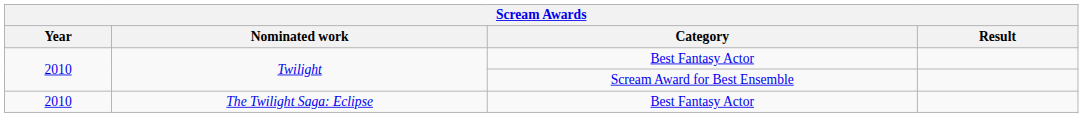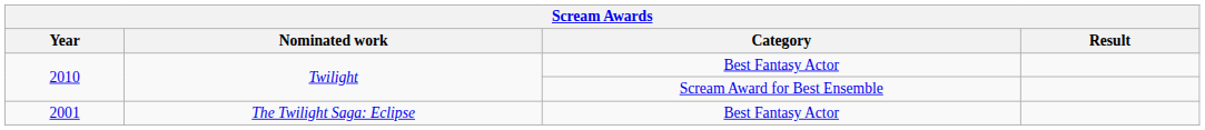 <table width="100%" class="wikitable">
 <tr>
 <th colspan="4" align="center"><strong><a href='#'>Scream Awards</a></strong></th>
 </tr>
 <tr>
 <th width="10%">Year</th>
 <th width="35%">Nominated work</th>
 <th width="40%">Category</th>
 <th width="15%">Result</th>
 </tr>
 <tr>
 <td rowspan="2" style="text-align:center;"><a href='#'>2010</a></td>
 <td rowspan="2" style="text-align:center;"><em><a href='#'>Twilight</a></em></td>
 <td style="text-align:center;"><a href='#'>Best Fantasy Actor</a></td>
 <td></td>
 </tr>
 <tr>
 <td style="text-align:center;"><a href='#'>Scream Award for Best Ensemble</a></td>
 <td></td>
 </tr>
 <tr>
-<td style="text-align:center;"><a href='#'>2010</a></td>
+<td style="text-align:center;"><a href='#'>2001</a></td>
 <td style="text-align:center;"><em><a href='#'>The Twilight Saga: Eclipse</a></em></td>
 <td style="text-align:center;"><a href='#'>Best Fantasy Actor</a></td>
 <td></td>
 </tr>
 </table>
